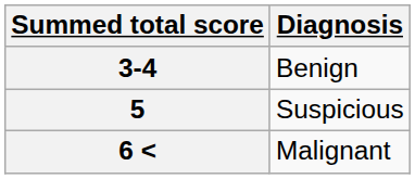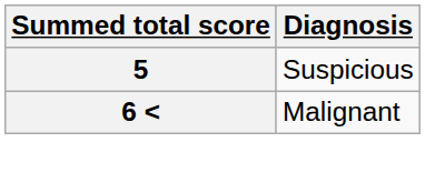 <table class="wikitable">
 <tr>
 <th><strong><u>Summed total score</u></strong></th>
 <th><strong><u>Diagnosis</u></strong></th>
-</tr>
-<tr>
-<th>3-4</th>
-<td>Benign</td>
 </tr>
 <tr>
 <th>5</th>
 <td>Suspicious</td>
 </tr>
 <tr>
 <th>6 <</th>
 <td>Malignant</td>
 </tr>
 </table>
